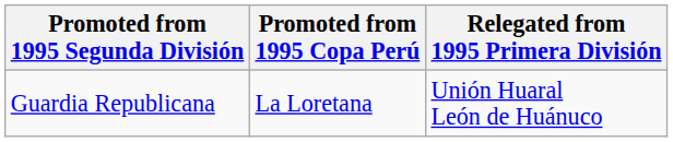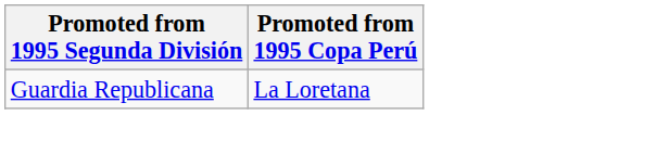 <table class="wikitable">
 <tr>
 <th>Promoted from<br><a href='#'>1995 Segunda División</a></th>
 <th>Promoted from<br><a href='#'>1995 Copa Perú</a></th>
-<th>Relegated from<br><a href='#'>1995 Primera División</a></th>
 </tr>
 <tr>
 <td> <a href='#'>Guardia Republicana</a> </td>
 <td> <a href='#'>La Loretana</a> </td>
-<td> <a href='#'>Unión Huaral</a> <br> <a href='#'>León de Huánuco</a> </td>
 </tr>
 </table>
